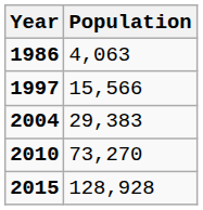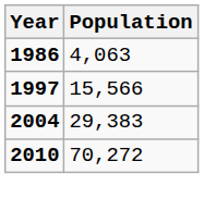 <table class="wikitable">
 <tr>
 <th>Year</th>
 <th>Population</th>
 </tr>
 <tr>
 <td><strong>1986</strong></td>
 <td>4,063</td>
 </tr>
 <tr>
 <td><strong>1997</strong></td>
 <td>15,566</td>
 </tr>
 <tr>
 <td><strong>2004</strong></td>
 <td>29,383</td>
 </tr>
 <tr>
 <td><strong>2010</strong></td>
-<td>73,270</td>
-</tr>
-<tr>
-<td><strong>2015</strong></td>
-<td>128,928</td>
+<td>70,272</td>
 </tr>
 </table>
